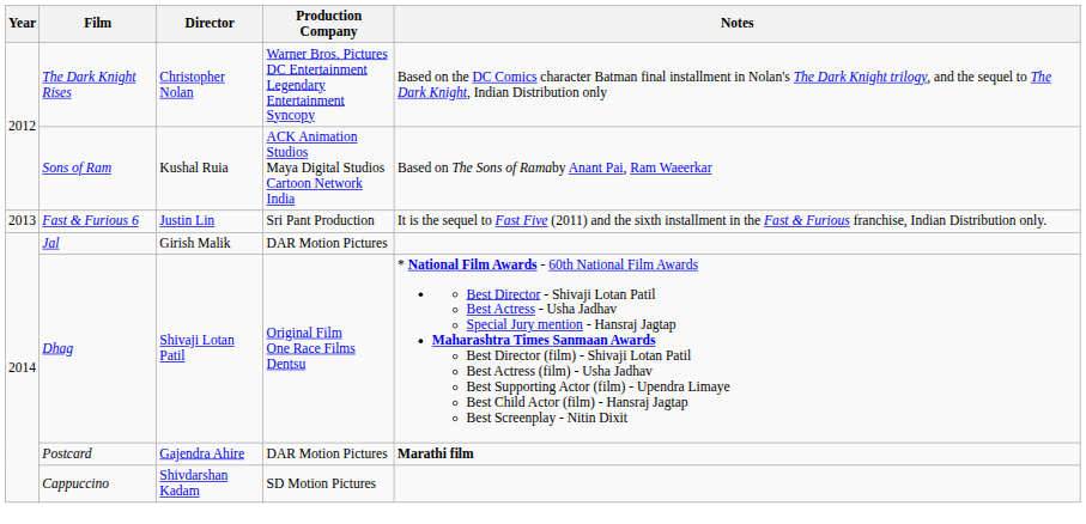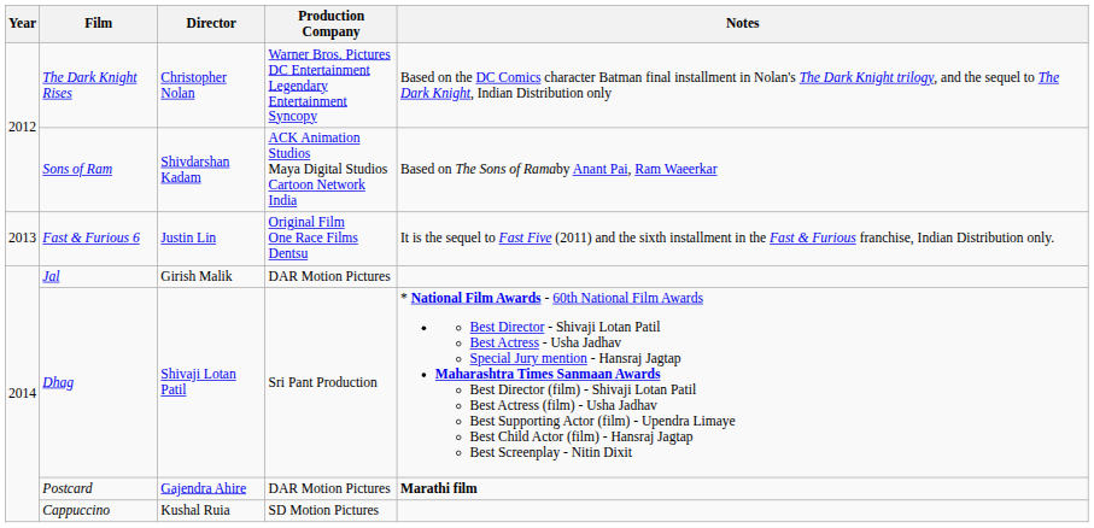 <table class="wikitable sortable">
 <tr>
 <th scope="col">Year</th>
 <th scope="col">Film</th>
 <th scope="col">Director</th>
 <th scope="col">Production Company</th>
 <th scope="col">Notes</th>
 </tr>
 <tr>
 <td rowspan=2>2012</td>
 <td><em><a href='#'>The Dark Knight Rises</a></em></td>
 <td><a href='#'>Christopher Nolan</a></td>
 <td><a href='#'>Warner Bros. Pictures</a><br><a href='#'>DC Entertainment</a><br><a href='#'>Legendary Entertainment</a><br><a href='#'>Syncopy</a></td>
 <td>Based on the <a href='#'>DC Comics</a> character Batman final installment in Nolan's <em><a href='#'>The Dark Knight trilogy</a></em>, and the sequel to <em><a href='#'>The Dark Knight</a></em>, Indian Distribution only</td>
 </tr>
 <tr>
 <td><em><a href='#'>Sons of Ram</a></em></td>
-<td>Kushal Ruia</td>
+<td><a href='#'>Shivdarshan Kadam</a></td>
 <td><a href='#'>ACK Animation Studios</a><br>Maya Digital Studios<br><a href='#'>Cartoon Network India</a></td>
 <td>Based on <em>The Sons of Rama</em>by <a href='#'>Anant Pai</a>, <a href='#'>Ram Waeerkar</a></td>
 </tr>
 <tr>
 <td rowspan="1">2013</td>
 <td><em><a href='#'>Fast & Furious 6</a></em></td>
 <td><a href='#'>Justin Lin</a></td>
-<td>Sri Pant Production</td>
+<td><a href='#'>Original Film</a><br><a href='#'>One Race Films</a><br><a href='#'>Dentsu</a></td>
 <td>It is the sequel to <em><a href='#'>Fast Five</a></em> (2011) and the sixth installment in the <em><a href='#'>Fast & Furious</a></em> franchise, Indian Distribution only.</td>
 </tr>
 <tr>
 <td rowspan="4">2014</td>
 <td><em><a href='#'>Jal</a></em></td>
 <td>Girish Malik</td>
 <td>DAR Motion Pictures</td>
 <td></td>
 </tr>
 <tr>
 <td><em><a href='#'>Dhag</a></em></td>
 <td><a href='#'>Shivaji Lotan Patil</a></td>
-<td><a href='#'>Original Film</a><br><a href='#'>One Race Films</a><br><a href='#'>Dentsu</a></td>
+<td>Sri Pant Production</td>
 <td>* <strong><a href='#'>National Film Awards</a></strong> - <a href='#'>60th National Film Awards</a><br><ul><li><ul><li><a href='#'>Best Director</a> - Shivaji Lotan Patil</li><li><a href='#'>Best Actress</a> - Usha Jadhav</li><li><a href='#'>Special Jury mention</a> - Hansraj Jagtap</li></ul></li><li><strong><a href='#'>Maharashtra Times Sanmaan Awards</a></strong><ul><li>Best Director (film) - Shivaji Lotan Patil</li><li>Best Actress (film) - Usha Jadhav</li><li>Best Supporting Actor (film) - Upendra Limaye</li><li>Best Child Actor (film) - Hansraj Jagtap</li><li>Best Screenplay - Nitin Dixit</li></ul></li></ul></td>
 </tr>
 <tr>
 <td><em>Postcard</em></td>
 <td><a href='#'>Gajendra Ahire</a></td>
 <td>DAR Motion Pictures</td>
 <td><strong>Marathi film</strong></td>
 </tr>
 <tr>
 <td><em>Cappuccino</em></td>
-<td><a href='#'>Shivdarshan Kadam</a></td>
+<td>Kushal Ruia</td>
 <td>SD Motion Pictures</td>
 <td></td>
 </tr>
 </table>
